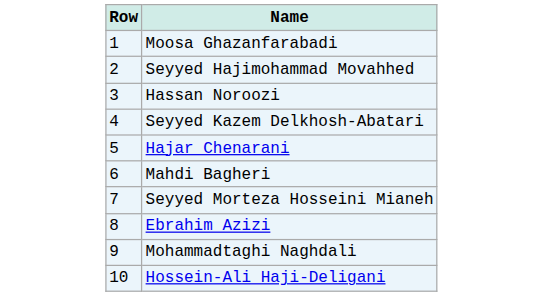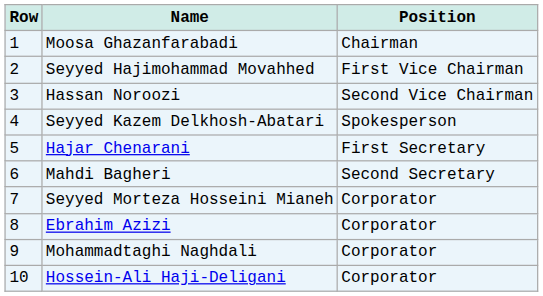 <table class="wikitable" style="background-color:#ebf5fb; margin: 1em auto 1em auto">
 <tr>
 <td align="center" style="background:#d0ece7;"><strong>Row</strong></td>
 <td align="center" style="background:#d0ece7;"><strong>Name</strong></td>
+<td align="center" style="background:#d0ece7;"><strong>Position</strong></td>
 </tr>
 <tr>
 <td>1</td>
 <td>Moosa Ghazanfarabadi</td>
+<td>Chairman</td>
 </tr>
 <tr>
 <td>2</td>
 <td>Seyyed Hajimohammad Movahhed</td>
+<td>First Vice Chairman</td>
 </tr>
 <tr>
 <td>3</td>
 <td>Hassan Noroozi</td>
+<td>Second Vice Chairman</td>
 </tr>
 <tr>
 <td>4</td>
 <td>Seyyed Kazem Delkhosh-Abatari</td>
+<td>Spokesperson</td>
 </tr>
 <tr>
 <td>5</td>
 <td><a href='#'>Hajar Chenarani</a></td>
+<td>First Secretary</td>
 </tr>
 <tr>
 <td>6</td>
 <td>Mahdi Bagheri</td>
+<td>Second Secretary</td>
 </tr>
 <tr>
 <td>7</td>
 <td>Seyyed Morteza Hosseini Mianeh</td>
+<td>Corporator</td>
 </tr>
 <tr>
 <td>8</td>
 <td><a href='#'>Ebrahim Azizi</a></td>
+<td>Corporator</td>
 </tr>
 <tr>
 <td>9</td>
 <td>Mohammadtaghi Naghdali</td>
+<td>Corporator</td>
 </tr>
 <tr>
 <td>10</td>
 <td><a href='#'>Hossein-Ali Haji-Deligani</a></td>
+<td>Corporator</td>
 </tr>
 </table>
